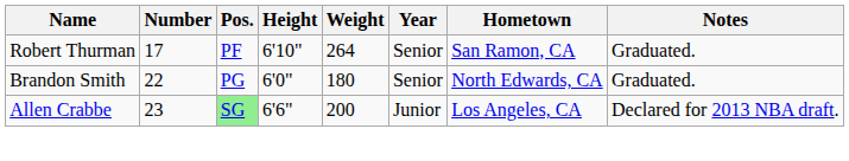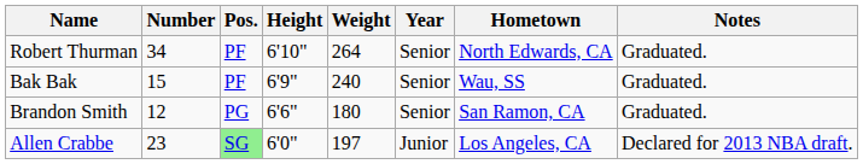 <table class="wikitable sortable" border="1">
 <tr>
 <th>Name</th>
 <th>Number</th>
 <th>Pos.</th>
 <th>Height</th>
 <th>Weight</th>
 <th>Year</th>
 <th>Hometown</th>
 <th class="unsortable">Notes</th>
 </tr>
 <tr>
 <td sortname>Robert Thurman</td>
-<td>17</td>
+<td>34</td>
 <td><a href='#'>PF</a></td>
 <td>6'10"</td>
 <td>264</td>
 <td>Senior</td>
-<td><a href='#'>San Ramon, CA</a></td>
+<td><a href='#'>North Edwards, CA</a></td>
+<td>Graduated.</td>
+</tr>
+<tr>
+<td sortname>Bak Bak</td>
+<td>15</td>
+<td><a href='#'>PF</a></td>
+<td>6'9"</td>
+<td>240</td>
+<td>Senior</td>
+<td><a href='#'>Wau, SS</a></td>
 <td>Graduated.</td>
 </tr>
 <tr>
 <td sortname>Brandon Smith</td>
-<td>22</td>
+<td>12</td>
 <td><a href='#'>PG</a></td>
-<td>6'0"</td>
+<td>6'6"</td>
 <td>180</td>
 <td>Senior</td>
-<td><a href='#'>North Edwards, CA</a></td>
+<td><a href='#'>San Ramon, CA</a></td>
 <td>Graduated.</td>
 </tr>
 <tr>
 <td sortname><a href='#'>Allen Crabbe</a></td>
 <td>23</td>
 <td style="background: lightgreen;"><a href='#'>SG</a></td>
-<td>6'6"</td>
-<td>200</td>
+<td>6'0"</td>
+<td>197</td>
 <td>Junior</td>
 <td><a href='#'>Los Angeles, CA</a></td>
 <td>Declared for <a href='#'>2013 NBA draft</a>.</td>
 </tr>
 <tr>
 </tr>
 </table>
